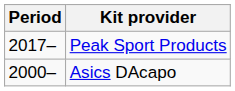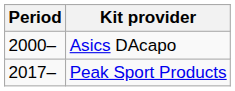 <table class="wikitable" style="text-align: left">
 <tr>
 <th>Period</th>
 <th>Kit provider</th>
 </tr>
 <tr>
+<td>2000–</td>
+<td><a href='#'>Asics</a> DAcapo</td>
+</tr>
+<tr>
 <td>2017–</td>
 <td><a href='#'>Peak Sport Products</a></td>
 </tr>
-<tr>
-<td>2000–</td>
-<td><a href='#'>Asics</a> DAcapo</td>
-</tr>
 </table>
